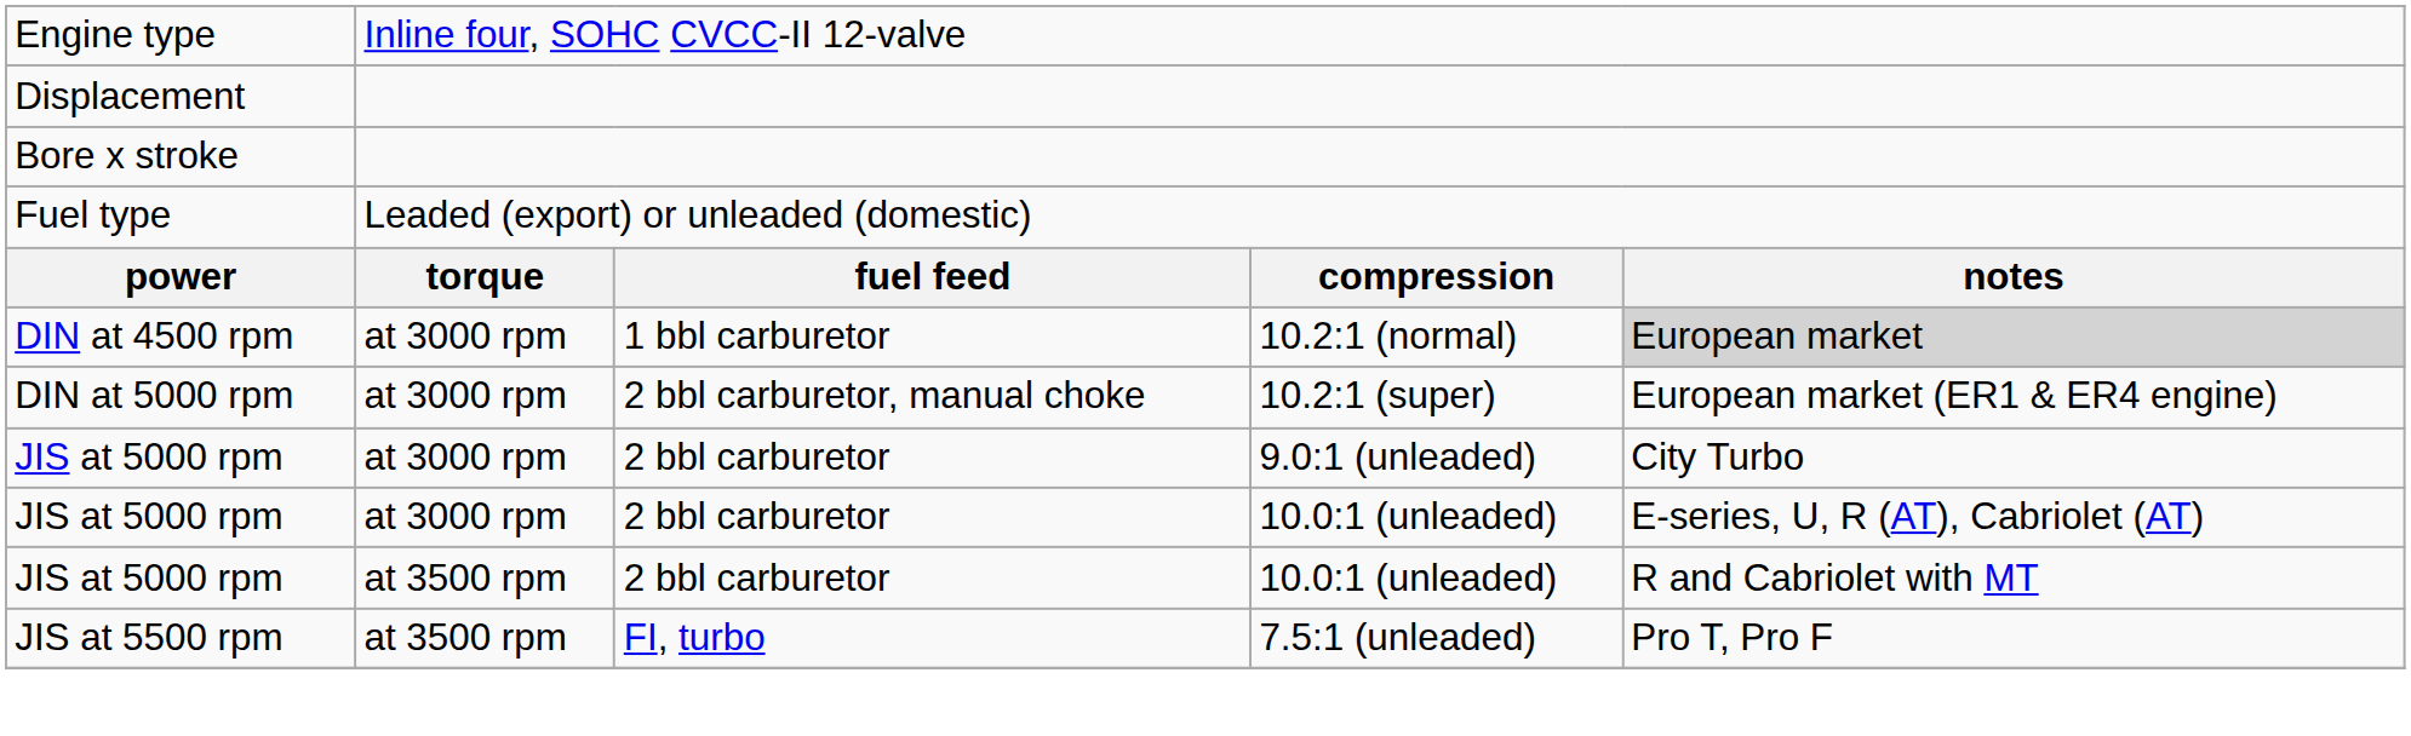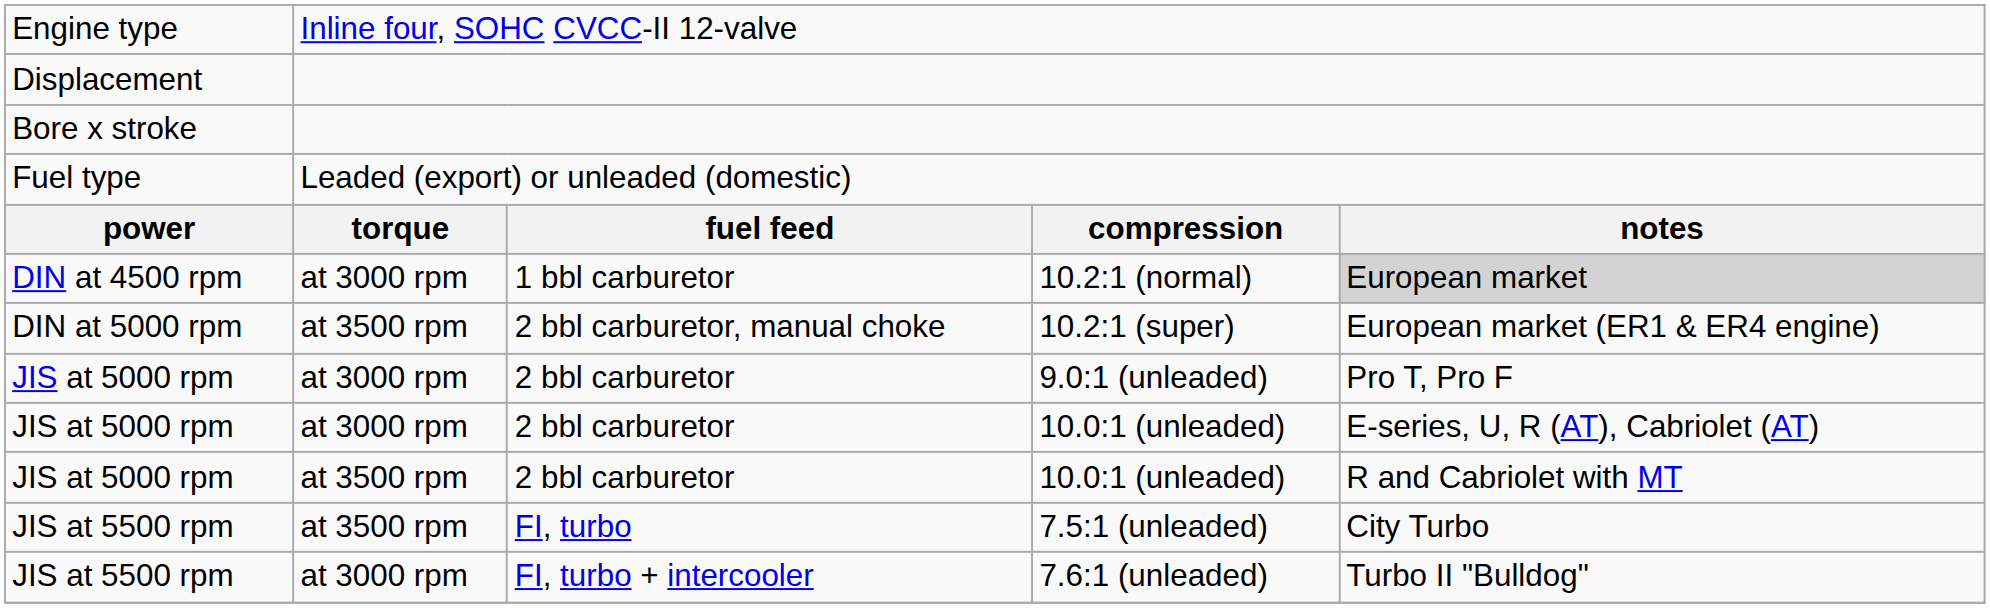 <table class="wikitable" width="80%">
 <tr>
 <td>Engine type</td>
 <td colspan="4"><a href='#'>Inline four</a>, <a href='#'>SOHC</a> <a href='#'>CVCC</a>-II 12-valve</td>
 </tr>
 <tr>
 <td>Displacement</td>
 <td colspan="4"></td>
 </tr>
 <tr>
 <td>Bore x stroke</td>
 <td colspan="4"></td>
 </tr>
 <tr>
 <td>Fuel type</td>
 <td colspan="4">Leaded (export) or unleaded (domestic)</td>
 </tr>
 <tr>
 <th>power</th>
 <th>torque</th>
 <th>fuel feed</th>
 <th>compression</th>
 <th>notes</th>
 </tr>
 <tr>
 <td> <a href='#'>DIN</a> at 4500 rpm</td>
 <td> at 3000 rpm</td>
 <td>1 bbl carburetor</td>
 <td>10.2:1 (normal)</td>
 <td style="background: lightgrey;">European market</td>
 </tr>
 <tr>
 <td> DIN at 5000 rpm</td>
-<td> at 3000 rpm</td>
+<td> at 3500 rpm</td>
 <td>2 bbl carburetor, manual choke</td>
 <td>10.2:1 (super)</td>
 <td>European market (ER1 & ER4 engine)</td>
 </tr>
 <tr>
 <td> <a href='#'>JIS</a> at 5000 rpm</td>
 <td> at 3000 rpm</td>
 <td>2 bbl carburetor</td>
 <td>9.0:1 (unleaded)</td>
-<td>City Turbo</td>
+<td>Pro T, Pro F</td>
 </tr>
 <tr>
 <td> JIS at 5000 rpm</td>
 <td> at 3000 rpm</td>
 <td>2 bbl carburetor</td>
 <td>10.0:1 (unleaded)</td>
 <td>E-series, U, R (<a href='#'>AT</a>), Cabriolet (<a href='#'>AT</a>)</td>
 </tr>
 <tr>
 <td> JIS at 5000 rpm</td>
 <td> at 3500 rpm</td>
 <td>2 bbl carburetor</td>
 <td>10.0:1 (unleaded)</td>
 <td>R and Cabriolet with <a href='#'>MT</a></td>
 </tr>
 <tr>
 <td> JIS at 5500 rpm</td>
 <td> at 3500 rpm</td>
 <td><a href='#'>FI</a>, <a href='#'>turbo</a></td>
 <td>7.5:1 (unleaded)</td>
-<td>Pro T, Pro F</td>
+<td>City Turbo</td>
+</tr>
+<tr>
+<td> JIS at 5500 rpm</td>
+<td> at 3000 rpm</td>
+<td><a href='#'>FI</a>, <a href='#'>turbo</a> + <a href='#'>intercooler</a></td>
+<td>7.6:1 (unleaded)</td>
+<td>Turbo II "Bulldog"</td>
 </tr>
 <tr>
 </tr>
 </table>
